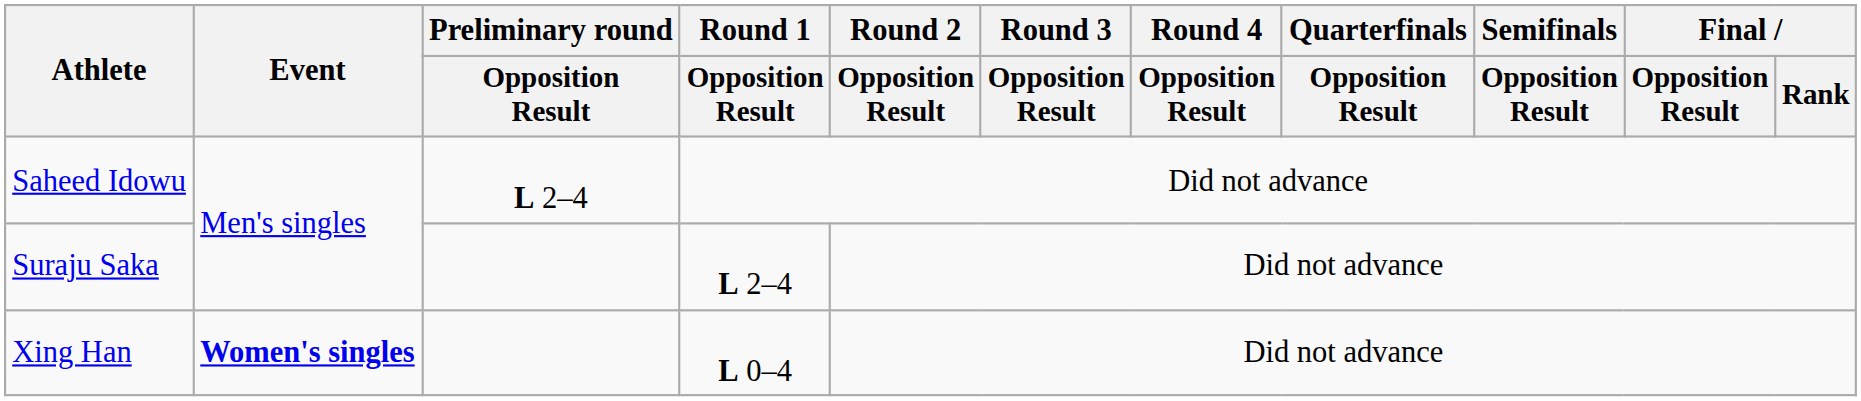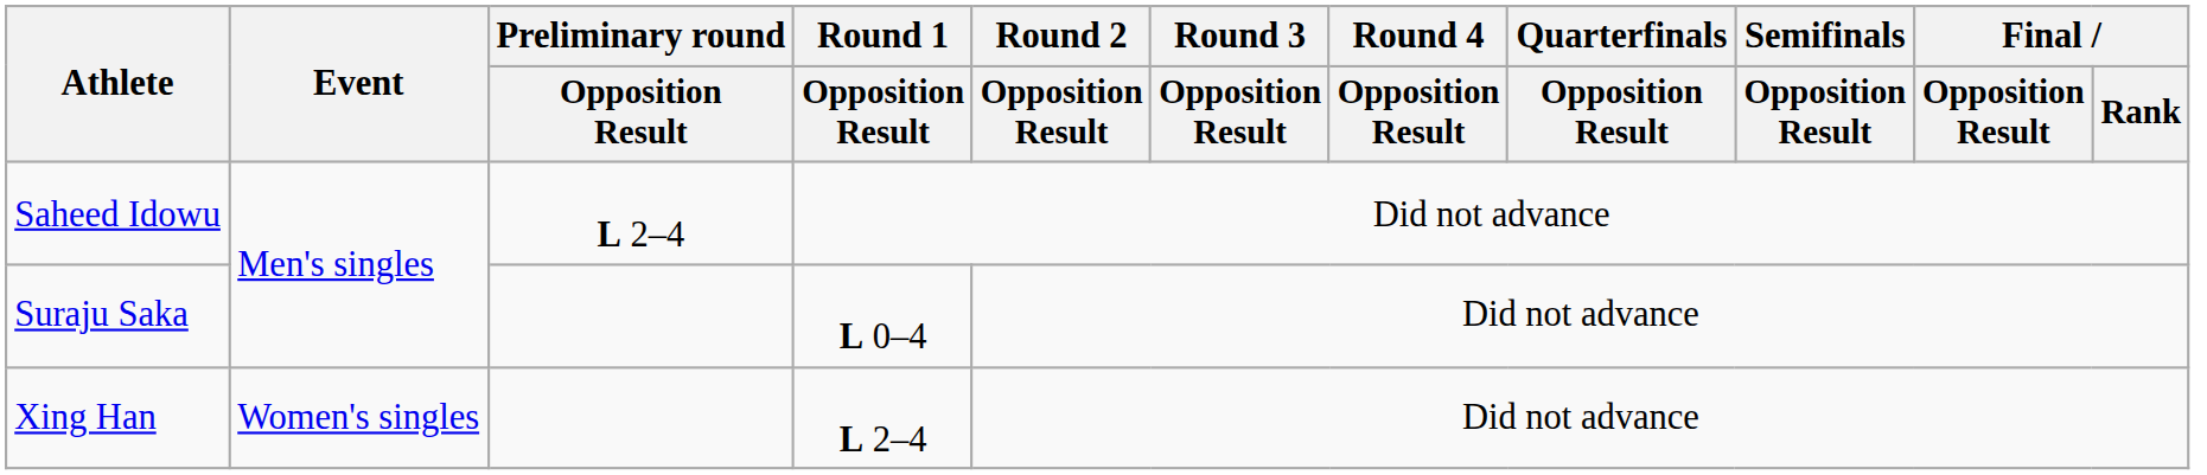 <table class="wikitable" border="1" style="font-size:90%">
 <tr>
 <th rowspan=2>Athlete</th>
 <th rowspan=2>Event</th>
 <th>Preliminary round</th>
 <th>Round 1</th>
 <th>Round 2</th>
 <th>Round 3</th>
 <th>Round 4</th>
 <th>Quarterfinals</th>
 <th>Semifinals</th>
 <th colspan=2>Final / </th>
 </tr>
 <tr style="font-size:95%">
 <th>Opposition<br>Result</th>
 <th>Opposition<br>Result</th>
 <th>Opposition<br>Result</th>
 <th>Opposition<br>Result</th>
 <th>Opposition<br>Result</th>
 <th>Opposition<br>Result</th>
 <th>Opposition<br>Result</th>
 <th>Opposition<br>Result</th>
 <th>Rank</th>
 </tr>
 <tr align=center>
 <td align=left><a href='#'>Saheed Idowu</a></td>
 <td align=left rowspan=2><a href='#'>Men's singles</a></td>
 <td> <br><strong>L</strong> 2–4</td>
 <td colspan=8>Did not advance</td>
 </tr>
 <tr align=center>
 <td align=left><a href='#'>Suraju Saka</a></td>
 <td></td>
-<td> <br><strong>L</strong> 2–4</td>
+<td> <br><strong>L</strong> 0–4</td>
 <td colspan=7>Did not advance</td>
 </tr>
 <tr align=center>
 <td align=left><a href='#'>Xing Han</a></td>
-<td align=left><strong><a href='#'>Women's singles</a></strong></td>
+<td align=left><a href='#'>Women's singles</a></td>
 <td></td>
-<td> <br><strong>L</strong> 0–4</td>
+<td> <br><strong>L</strong> 2–4</td>
 <td colspan=7>Did not advance</td>
 </tr>
 </table>
